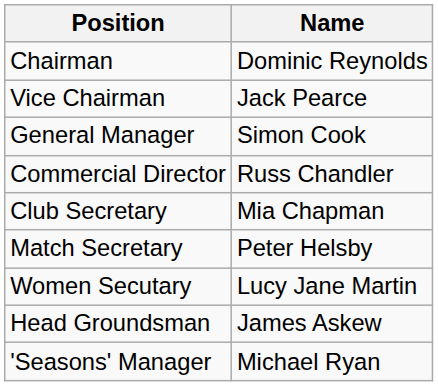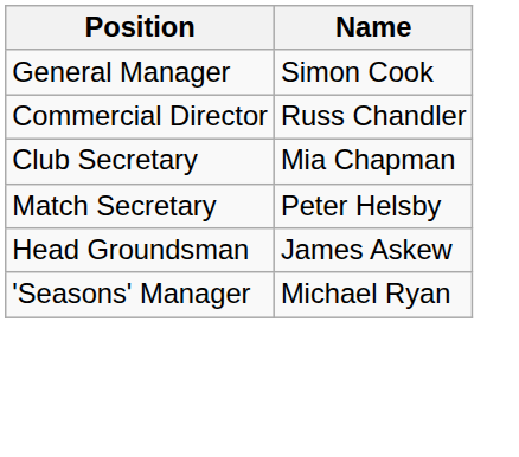 <table class="wikitable">
 <tr>
 <th>Position</th>
 <th>Name</th>
-</tr>
-<tr>
-<td>Chairman</td>
-<td>Dominic Reynolds</td>
-</tr>
-<tr>
-<td>Vice Chairman</td>
-<td>Jack Pearce</td>
 </tr>
 <tr>
 <td>General Manager</td>
 <td>Simon Cook</td>
 </tr>
 <tr>
 <td>Commercial Director</td>
 <td>Russ Chandler</td>
 </tr>
 <tr>
 <td>Club Secretary</td>
 <td>Mia Chapman</td>
 </tr>
 <tr>
 <td>Match Secretary</td>
 <td>Peter Helsby</td>
 </tr>
 <tr>
-<td>Women Secutary</td>
-<td>Lucy Jane Martin</td>
-</tr>
-<tr>
 <td>Head Groundsman</td>
 <td>James Askew</td>
 </tr>
 <tr>
 <td>'Seasons' Manager</td>
 <td>Michael Ryan</td>
 </tr>
 </table>
